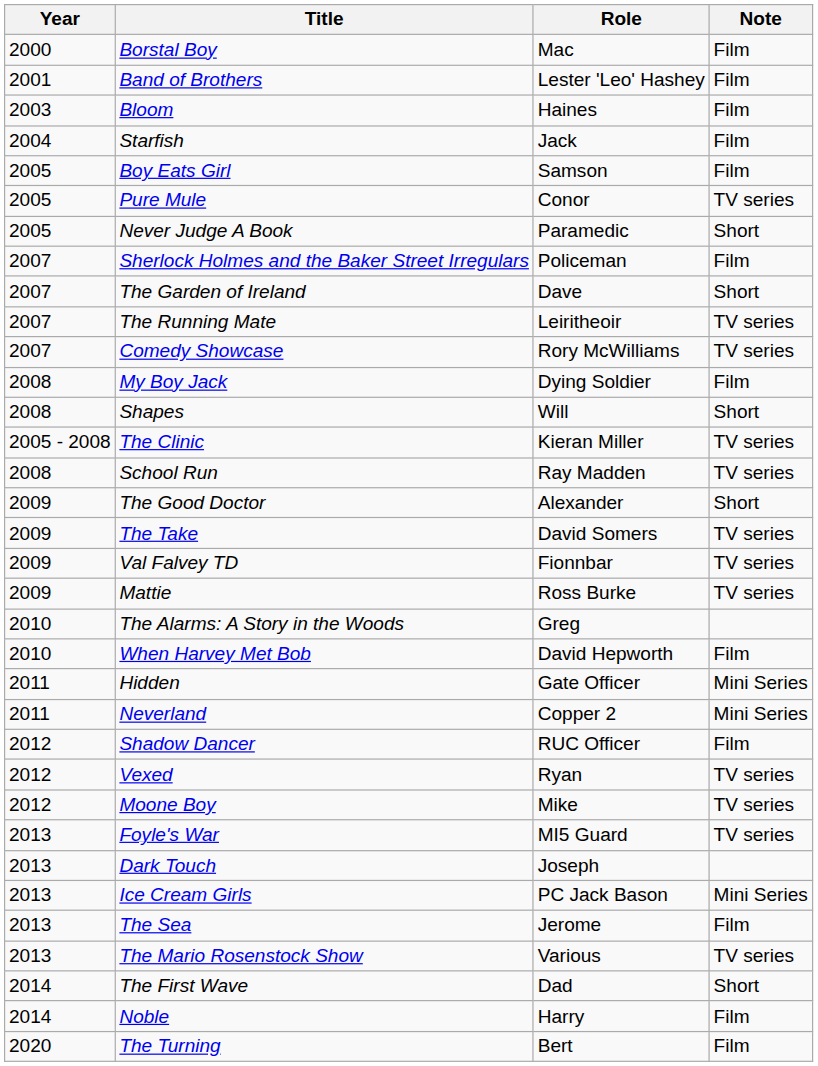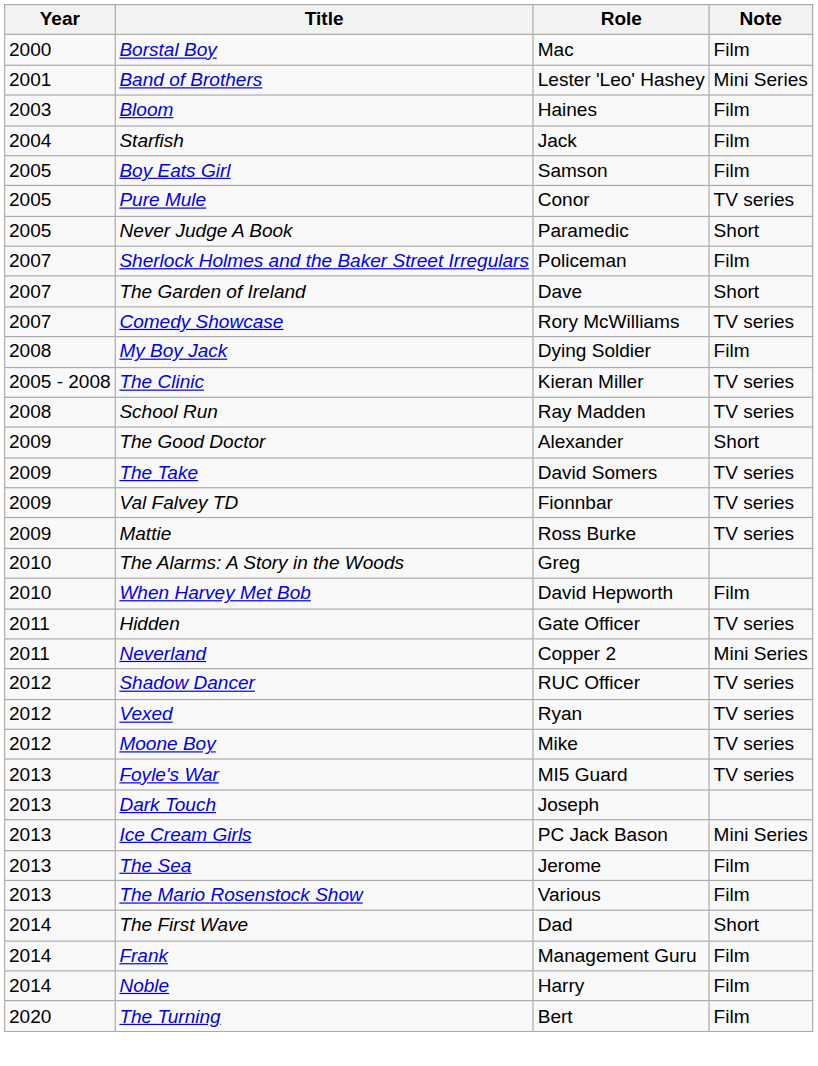 <table class="wikitable sortable">
 <tr>
 <th>Year</th>
 <th>Title</th>
 <th>Role</th>
 <th>Note</th>
 </tr>
 <tr>
 <td>2000</td>
 <td><em><a href='#'>Borstal Boy</a></em></td>
 <td>Mac</td>
 <td>Film</td>
 </tr>
 <tr>
 <td>2001</td>
 <td><em><a href='#'>Band of Brothers</a></em></td>
 <td>Lester 'Leo' Hashey</td>
-<td>Film</td>
+<td>Mini Series</td>
 </tr>
 <tr>
 <td>2003</td>
 <td><em><a href='#'>Bloom</a></em></td>
 <td>Haines</td>
 <td>Film</td>
 </tr>
 <tr>
 <td>2004</td>
 <td><em>Starfish</em></td>
 <td>Jack</td>
 <td>Film</td>
 </tr>
 <tr>
 <td>2005</td>
 <td><em><a href='#'>Boy Eats Girl</a></em></td>
 <td>Samson</td>
 <td>Film</td>
 </tr>
 <tr>
 <td>2005</td>
 <td><em><a href='#'>Pure Mule</a></em></td>
 <td>Conor</td>
 <td>TV series</td>
 </tr>
 <tr>
 <td>2005</td>
 <td><em>Never Judge A Book</em></td>
 <td>Paramedic</td>
 <td>Short</td>
 </tr>
 <tr>
 <td>2007</td>
 <td><em><a href='#'>Sherlock Holmes and the Baker Street Irregulars</a></em></td>
 <td>Policeman</td>
 <td>Film</td>
 </tr>
 <tr>
 <td>2007</td>
 <td><em>The Garden of Ireland</em></td>
 <td>Dave</td>
 <td>Short</td>
 </tr>
 <tr>
 <td>2007</td>
-<td><em>The Running Mate</em></td>
-<td>Leiritheoir</td>
-<td>TV series</td>
-</tr>
-<tr>
-<td>2007</td>
 <td><em><a href='#'>Comedy Showcase</a></em></td>
 <td>Rory McWilliams</td>
 <td>TV series</td>
 </tr>
 <tr>
 <td>2008</td>
 <td><em><a href='#'>My Boy Jack</a></em></td>
 <td>Dying Soldier</td>
 <td>Film</td>
-</tr>
-<tr>
-<td>2008</td>
-<td><em>Shapes</em></td>
-<td>Will</td>
-<td>Short</td>
 </tr>
 <tr>
 <td>2005 - 2008</td>
 <td><em><a href='#'>The Clinic</a></em></td>
 <td>Kieran Miller</td>
 <td>TV series</td>
 </tr>
 <tr>
 <td>2008</td>
 <td><em>School Run</em></td>
 <td>Ray Madden</td>
 <td>TV series</td>
 </tr>
 <tr>
 <td>2009</td>
 <td><em>The Good Doctor</em></td>
 <td>Alexander</td>
 <td>Short</td>
 </tr>
 <tr>
 <td>2009</td>
 <td><em><a href='#'>The Take</a></em></td>
 <td>David Somers</td>
 <td>TV series</td>
 </tr>
 <tr>
 <td>2009</td>
 <td><em>Val Falvey TD</em></td>
 <td>Fionnbar</td>
 <td>TV series</td>
 </tr>
 <tr>
 <td>2009</td>
 <td><em>Mattie</em></td>
 <td>Ross Burke</td>
 <td>TV series</td>
 </tr>
 <tr>
 <td>2010</td>
 <td><em>The Alarms: A Story in the Woods</em></td>
 <td>Greg</td>
 <td></td>
 </tr>
 <tr>
 <td>2010</td>
 <td><em><a href='#'>When Harvey Met Bob</a></em></td>
 <td>David Hepworth</td>
 <td>Film</td>
 </tr>
 <tr>
 <td>2011</td>
 <td><em>Hidden</em></td>
 <td>Gate Officer</td>
-<td>Mini Series</td>
+<td>TV series</td>
 </tr>
 <tr>
 <td>2011</td>
 <td><em><a href='#'>Neverland</a></em></td>
 <td>Copper 2</td>
 <td>Mini Series</td>
 </tr>
 <tr>
 <td>2012</td>
 <td><em><a href='#'>Shadow Dancer</a></em></td>
 <td>RUC Officer</td>
-<td>Film</td>
+<td>TV series</td>
 </tr>
 <tr>
 <td>2012</td>
 <td><em><a href='#'>Vexed</a></em></td>
 <td>Ryan</td>
 <td>TV series</td>
 </tr>
 <tr>
 <td>2012</td>
 <td><em><a href='#'>Moone Boy</a></em></td>
 <td>Mike</td>
 <td>TV series</td>
 </tr>
 <tr>
 <td>2013</td>
 <td><em><a href='#'>Foyle's War</a></em></td>
 <td>MI5 Guard</td>
 <td>TV series</td>
 </tr>
 <tr>
 <td>2013</td>
 <td><em><a href='#'>Dark Touch</a></em></td>
 <td>Joseph</td>
 <td></td>
 </tr>
 <tr>
 <td>2013</td>
 <td><em><a href='#'>Ice Cream Girls</a></em></td>
 <td>PC Jack Bason</td>
 <td>Mini Series</td>
 </tr>
 <tr>
 <td>2013</td>
 <td><em><a href='#'>The Sea</a></em></td>
 <td>Jerome</td>
 <td>Film</td>
 </tr>
 <tr>
 <td>2013</td>
 <td><em><a href='#'>The Mario Rosenstock Show</a></em></td>
 <td>Various</td>
-<td>TV series</td>
+<td>Film</td>
 </tr>
 <tr>
 <td>2014</td>
 <td><em>The First Wave</em></td>
 <td>Dad</td>
 <td>Short</td>
+</tr>
+<tr>
+<td>2014</td>
+<td><em><a href='#'>Frank</a></em></td>
+<td>Management Guru</td>
+<td>Film</td>
 </tr>
 <tr>
 <td>2014</td>
 <td><em><a href='#'>Noble</a></em></td>
 <td>Harry</td>
 <td>Film</td>
 </tr>
 <tr>
 <td>2020</td>
 <td><em><a href='#'>The Turning</a></em></td>
 <td>Bert</td>
 <td>Film</td>
 </tr>
 </table>
